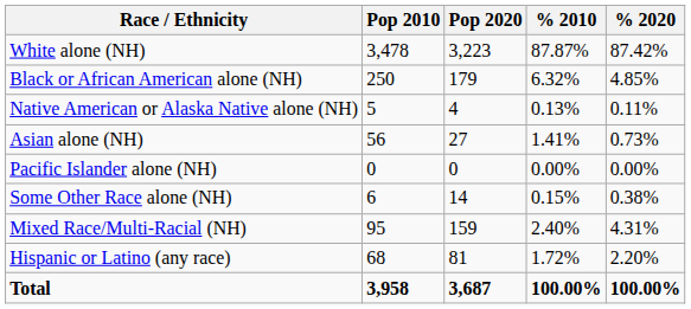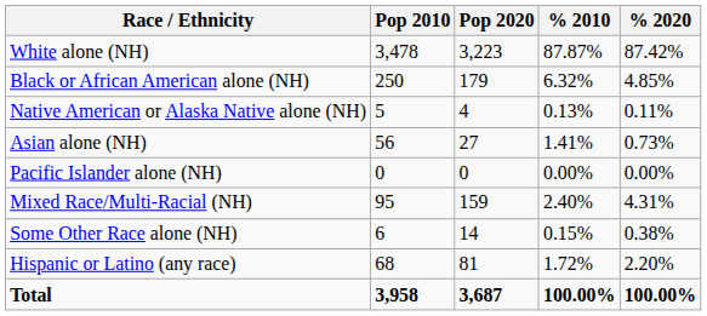 <table class="wikitable">
 <tr>
 <th>Race / Ethnicity</th>
 <th>Pop 2010</th>
 <th>Pop 2020</th>
 <th>% 2010</th>
 <th>% 2020</th>
 </tr>
 <tr>
 <td><a href='#'>White</a> alone (NH)</td>
 <td>3,478</td>
 <td>3,223</td>
 <td>87.87%</td>
 <td>87.42%</td>
 </tr>
 <tr>
 <td><a href='#'>Black or African American</a> alone (NH)</td>
 <td>250</td>
 <td>179</td>
 <td>6.32%</td>
 <td>4.85%</td>
 </tr>
 <tr>
 <td><a href='#'>Native American</a> or <a href='#'>Alaska Native</a> alone (NH)</td>
 <td>5</td>
 <td>4</td>
 <td>0.13%</td>
 <td>0.11%</td>
 </tr>
 <tr>
 <td><a href='#'>Asian</a> alone (NH)</td>
 <td>56</td>
 <td>27</td>
 <td>1.41%</td>
 <td>0.73%</td>
 </tr>
 <tr>
 <td><a href='#'>Pacific Islander</a> alone (NH)</td>
 <td>0</td>
 <td>0</td>
 <td>0.00%</td>
 <td>0.00%</td>
 </tr>
 <tr>
+<td><a href='#'>Mixed Race/Multi-Racial</a> (NH)</td>
+<td>95</td>
+<td>159</td>
+<td>2.40%</td>
+<td>4.31%</td>
+</tr>
+<tr>
 <td><a href='#'>Some Other Race</a> alone (NH)</td>
 <td>6</td>
 <td>14</td>
 <td>0.15%</td>
 <td>0.38%</td>
-</tr>
-<tr>
-<td><a href='#'>Mixed Race/Multi-Racial</a> (NH)</td>
-<td>95</td>
-<td>159</td>
-<td>2.40%</td>
-<td>4.31%</td>
 </tr>
 <tr>
 <td><a href='#'>Hispanic or Latino</a> (any race)</td>
 <td>68</td>
 <td>81</td>
 <td>1.72%</td>
 <td>2.20%</td>
 </tr>
 <tr>
 <td><strong>Total</strong></td>
 <td><strong>3,958</strong></td>
 <td><strong>3,687</strong></td>
 <td><strong>100.00%</strong></td>
 <td><strong>100.00%</strong></td>
 </tr>
 </table>
